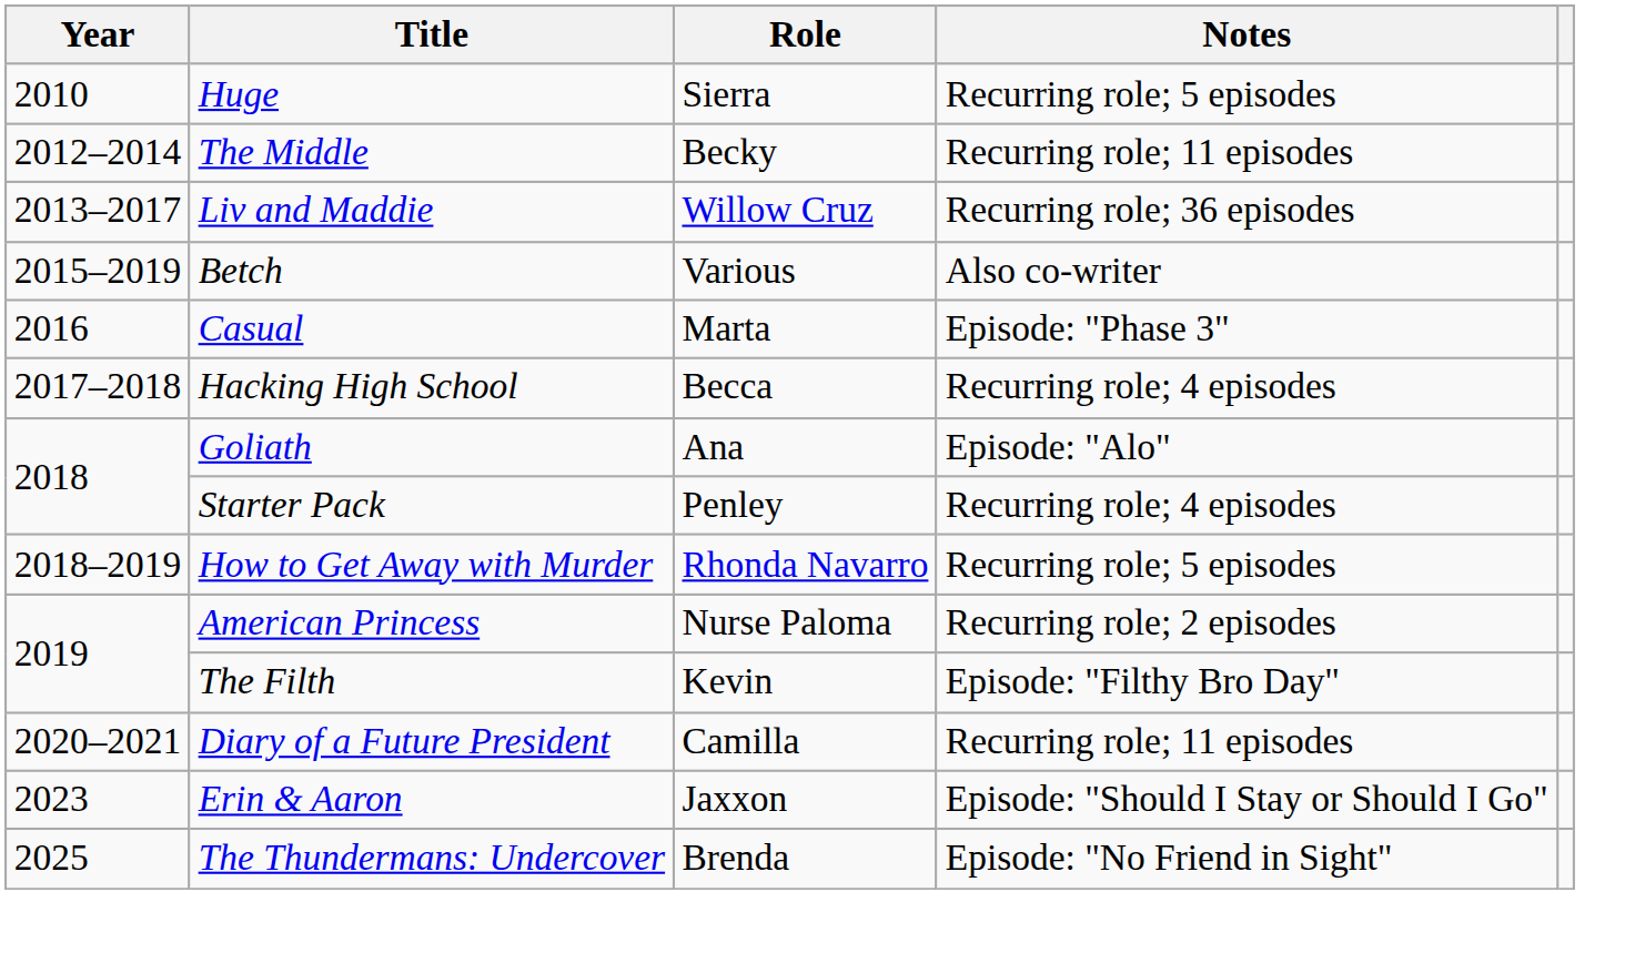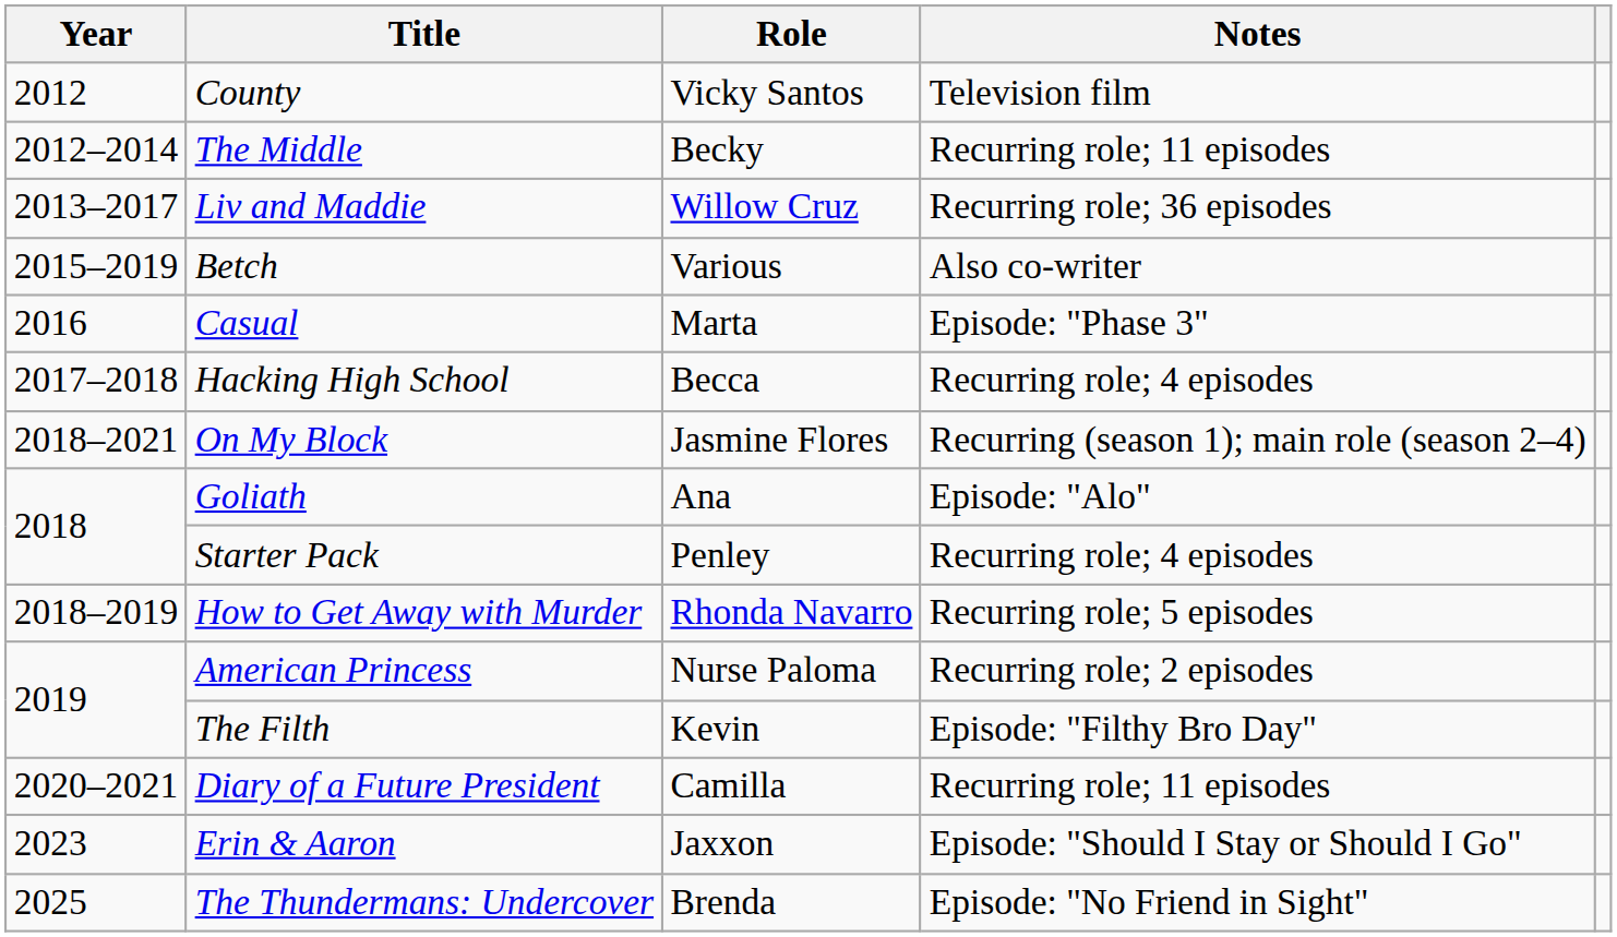 <table class="wikitable sortable">
 <tr>
 <th>Year</th>
 <th>Title</th>
 <th>Role</th>
 <th class="unsortable">Notes</th>
 <th></th>
 </tr>
 <tr>
-<td>2010</td>
-<td><em><a href='#'>Huge</a></em></td>
-<td>Sierra</td>
-<td>Recurring role; 5 episodes</td>
+<td>2012</td>
+<td><em>County</em></td>
+<td>Vicky Santos</td>
+<td>Television film</td>
 <td></td>
 </tr>
 <tr>
 <td>2012–2014</td>
 <td><em><a href='#'>The Middle</a></em></td>
 <td>Becky</td>
 <td>Recurring role; 11 episodes</td>
 <td></td>
 </tr>
 <tr>
 <td>2013–2017</td>
 <td><em><a href='#'>Liv and Maddie</a></em></td>
 <td><a href='#'>Willow Cruz</a></td>
 <td>Recurring role; 36 episodes</td>
 <td></td>
 </tr>
 <tr>
 <td>2015–2019</td>
 <td><em>Betch</em></td>
 <td>Various</td>
 <td>Also co-writer</td>
 <td></td>
 </tr>
 <tr>
 <td>2016</td>
 <td><em><a href='#'>Casual</a></em></td>
 <td>Marta</td>
 <td>Episode: "Phase 3"</td>
 <td></td>
 </tr>
 <tr>
 <td>2017–2018</td>
 <td><em>Hacking High School</em></td>
 <td>Becca</td>
 <td>Recurring role; 4 episodes</td>
+<td></td>
+</tr>
+<tr>
+<td>2018–2021</td>
+<td><em><a href='#'>On My Block</a></em></td>
+<td>Jasmine Flores</td>
+<td>Recurring (season 1); main role (season 2–4)</td>
 <td></td>
 </tr>
 <tr>
 <td rowspan="2">2018</td>
 <td><em><a href='#'>Goliath</a></em></td>
 <td>Ana</td>
 <td>Episode: "Alo"</td>
 <td></td>
 </tr>
 <tr>
 <td><em>Starter Pack</em></td>
 <td>Penley</td>
 <td>Recurring role; 4 episodes</td>
 <td></td>
 </tr>
 <tr>
 <td>2018–2019</td>
 <td><em><a href='#'>How to Get Away with Murder</a></em></td>
 <td><a href='#'>Rhonda Navarro</a></td>
 <td>Recurring role; 5 episodes</td>
 <td></td>
 </tr>
 <tr>
 <td rowspan="2">2019</td>
 <td><em><a href='#'>American Princess</a></em></td>
 <td>Nurse Paloma</td>
 <td>Recurring role; 2 episodes</td>
 <td></td>
 </tr>
 <tr>
 <td><em>The Filth</em></td>
 <td>Kevin</td>
 <td>Episode: "Filthy Bro Day"</td>
 <td></td>
 </tr>
 <tr>
 <td>2020–2021</td>
 <td><em><a href='#'>Diary of a Future President</a></em></td>
 <td>Camilla</td>
 <td>Recurring role; 11 episodes</td>
 <td></td>
 </tr>
 <tr>
 <td>2023</td>
 <td><em><a href='#'>Erin & Aaron</a></em></td>
 <td>Jaxxon</td>
 <td>Episode: "Should I Stay or Should I Go"</td>
 <td></td>
 </tr>
 <tr>
 <td>2025</td>
 <td><em><a href='#'>The Thundermans: Undercover</a></em></td>
 <td>Brenda</td>
 <td>Episode: "No Friend in Sight"</td>
 </tr>
 </table>
